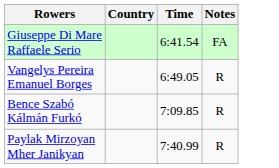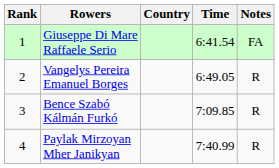 <table class="wikitable" style="text-align:center">
 <tr>
+<th>Rank</th>
 <th>Rowers</th>
 <th>Country</th>
 <th>Time</th>
 <th>Notes</th>
 </tr>
 <tr bgcolor=ccffcc>
+<td>1</td>
 <td align="left"><a href='#'>Giuseppe Di Mare</a><br><a href='#'>Raffaele Serio</a></td>
 <td align="left"></td>
 <td>6:41.54</td>
 <td>FA</td>
 </tr>
 <tr>
+<td>2</td>
 <td align="left"><a href='#'>Vangelys Pereira</a><br><a href='#'>Emanuel Borges</a></td>
 <td align="left"></td>
 <td>6:49.05</td>
 <td>R</td>
 </tr>
 <tr>
+<td>3</td>
 <td align="left"><a href='#'>Bence Szabó</a><br><a href='#'>Kálmán Furkó</a></td>
 <td align="left"></td>
 <td>7:09.85</td>
 <td>R</td>
 </tr>
 <tr>
+<td>4</td>
 <td align="left"><a href='#'>Paylak Mirzoyan</a><br><a href='#'>Mher Janikyan</a></td>
 <td align="left"></td>
 <td>7:40.99</td>
 <td>R</td>
 </tr>
 </table>
